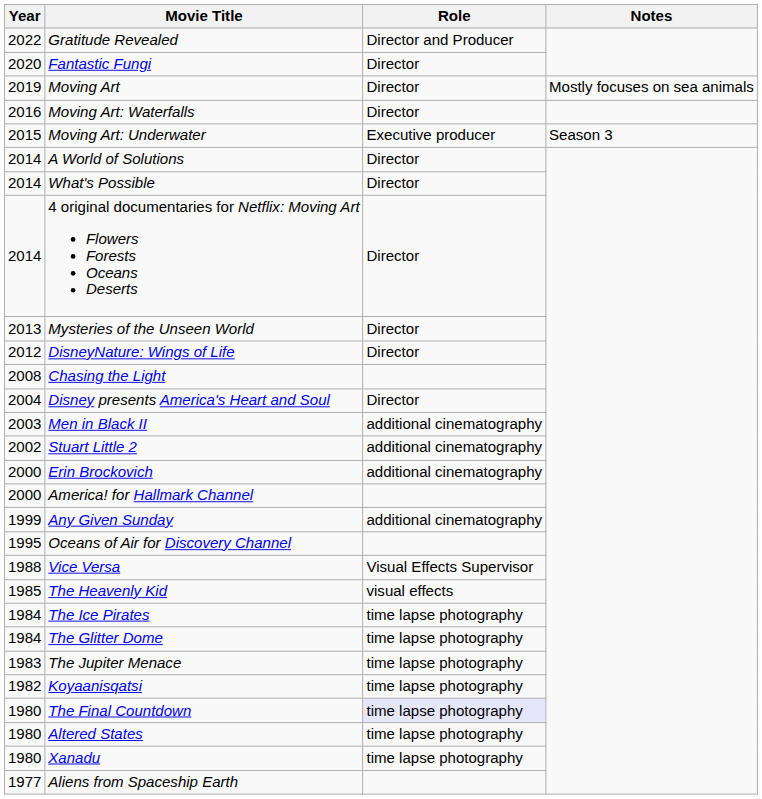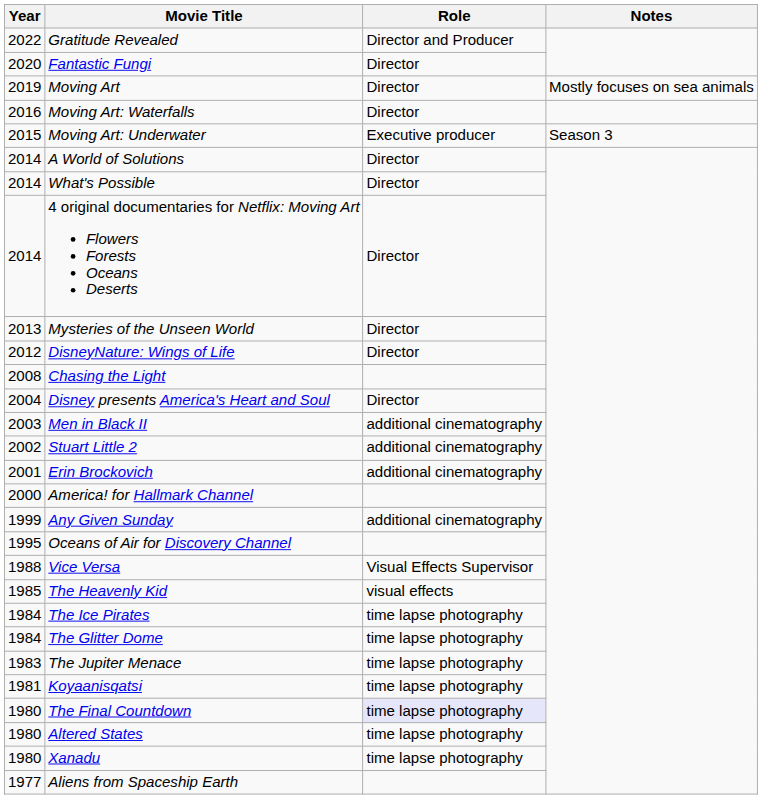 <table class="wikitable">
 <tr>
 <th>Year</th>
 <th>Movie Title</th>
 <th>Role</th>
 <th>Notes</th>
 </tr>
 <tr>
 <td>2022</td>
 <td><em>Gratitude Revealed</em></td>
 <td>Director and Producer</td>
 </tr>
 <tr>
 <td>2020</td>
 <td><em><a href='#'>Fantastic Fungi</a></em></td>
 <td>Director</td>
 </tr>
 <tr>
 <td>2019</td>
 <td><em>Moving Art</em></td>
 <td>Director</td>
 <td>Mostly focuses on sea animals</td>
 </tr>
 <tr>
 <td>2016</td>
 <td><em>Moving Art: Waterfalls</em></td>
 <td>Director</td>
 </tr>
 <tr>
 <td>2015</td>
 <td><em>Moving Art: Underwater</em></td>
 <td>Executive producer</td>
 <td>Season 3</td>
 </tr>
 <tr>
 <td>2014</td>
 <td><em>A World of Solutions</em></td>
 <td>Director</td>
 </tr>
 <tr>
 <td>2014</td>
 <td><em>What's Possible</em></td>
 <td>Director</td>
 </tr>
 <tr>
 <td>2014</td>
 <td>4 original documentaries for <em>Netflix: Moving Art</em><br><ul><li><em>Flowers</em></li><li><em>Forests</em></li><li><em>Oceans</em></li><li><em>Deserts</em></li></ul></td>
 <td>Director</td>
 </tr>
 <tr>
 <td>2013</td>
 <td><em>Mysteries of the Unseen World</em></td>
 <td>Director</td>
 </tr>
 <tr>
 <td>2012</td>
 <td><a href='#'><em>DisneyNature: Wings of Life</em></a></td>
 <td>Director</td>
 </tr>
 <tr>
 <td>2008</td>
 <td><em><a href='#'>Chasing the Light</a></em></td>
 <td></td>
 </tr>
 <tr>
 <td>2004</td>
 <td><em><a href='#'>Disney</a> presents <a href='#'>America's Heart and Soul</a></em></td>
 <td>Director</td>
 </tr>
 <tr>
 <td>2003</td>
 <td><em><a href='#'>Men in Black II</a></em></td>
 <td>additional cinematography</td>
 </tr>
 <tr>
 <td>2002</td>
 <td><em><a href='#'>Stuart Little 2</a></em></td>
 <td>additional cinematography</td>
 </tr>
 <tr>
-<td>2000</td>
+<td>2001</td>
 <td><a href='#'><em>Erin Brockovich</em></a></td>
 <td>additional cinematography</td>
 </tr>
 <tr>
 <td>2000</td>
 <td><em>America! for <a href='#'>Hallmark Channel</a></em></td>
 <td></td>
 </tr>
 <tr>
 <td>1999</td>
 <td><em><a href='#'>Any Given Sunday</a></em></td>
 <td>additional cinematography</td>
 </tr>
 <tr>
 <td>1995</td>
 <td><em>Oceans of Air for <a href='#'>Discovery Channel</a></em></td>
 <td></td>
 </tr>
 <tr>
 <td>1988</td>
 <td><a href='#'><em>Vice Versa</em></a></td>
 <td>Visual Effects Supervisor</td>
 </tr>
 <tr>
 <td>1985</td>
 <td><em><a href='#'>The Heavenly Kid</a></em></td>
 <td>visual effects</td>
 </tr>
 <tr>
 <td>1984</td>
 <td><em><a href='#'>The Ice Pirates</a></em></td>
 <td>time lapse photography</td>
 </tr>
 <tr>
 <td>1984</td>
 <td><em><a href='#'>The Glitter Dome</a></em></td>
 <td>time lapse photography</td>
 </tr>
 <tr>
 <td>1983</td>
 <td><em>The Jupiter Menace</em></td>
 <td>time lapse photography</td>
 </tr>
 <tr>
-<td>1982</td>
+<td>1981</td>
 <td><em><a href='#'>Koyaanisqatsi</a></em></td>
 <td>time lapse photography</td>
 </tr>
 <tr>
 <td>1980</td>
 <td><a href='#'><em>The Final Countdown</em></a></td>
 <td style="background: lavender;">time lapse photography</td>
 </tr>
 <tr>
 <td>1980</td>
 <td><em><a href='#'>Altered States</a></em></td>
 <td>time lapse photography</td>
 </tr>
 <tr>
 <td>1980</td>
 <td><a href='#'><em>Xanadu</em></a></td>
 <td>time lapse photography</td>
 </tr>
 <tr>
 <td>1977</td>
 <td><em>Aliens from Spaceship Earth</em></td>
 <td></td>
 </tr>
 </table>
